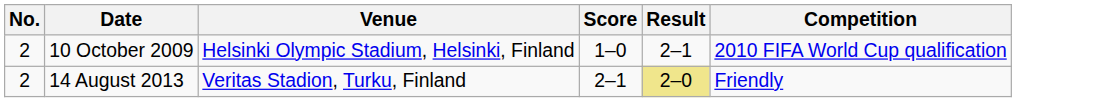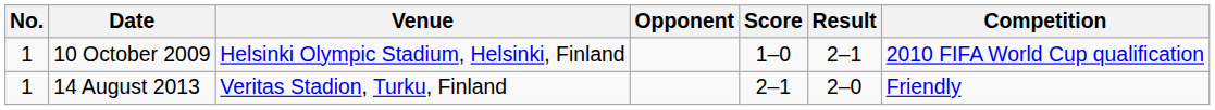 <table class="wikitable sortable">
 <tr>
 <th scope="col">No.</th>
 <th scope="col">Date</th>
 <th scope="col">Venue</th>
+<th scope="col">Opponent</th>
 <th scope="col">Score</th>
 <th scope="col">Result</th>
 <th scope="col">Competition</th>
 </tr>
 <tr>
-<td align="center">2</td>
+<td align="center">1</td>
 <td>10 October 2009</td>
 <td><a href='#'>Helsinki Olympic Stadium</a>, <a href='#'>Helsinki</a>, Finland</td>
+<td></td>
 <td align="center">1–0</td>
 <td align="center">2–1</td>
 <td><a href='#'>2010 FIFA World Cup qualification</a></td>
 </tr>
 <tr>
-<td align="center">2</td>
+<td align="center">1</td>
 <td>14 August 2013</td>
 <td><a href='#'>Veritas Stadion</a>, <a href='#'>Turku</a>, Finland</td>
+<td></td>
 <td align="center">2–1</td>
-<td align="center" style="background: khaki;">2–0</td>
+<td align="center">2–0</td>
 <td><a href='#'>Friendly</a></td>
 </tr>
 </table>
